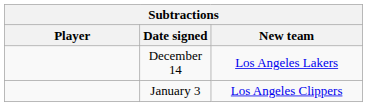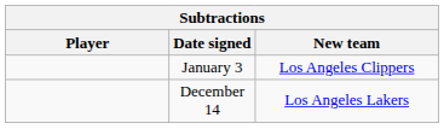 <table class="wikitable" style="text-align:center">
 <tr>
 <th colspan=3>Subtractions</th>
 </tr>
 <tr>
 <th style="width:160px">Player</th>
 <th style="width:80px">Date signed</th>
 <th style="width:180px">New team</th>
 </tr>
 <tr>
 <td></td>
+<td>January 3</td>
+<td><a href='#'>Los Angeles Clippers</a></td>
+</tr>
+<tr>
+<td></td>
 <td>December 14</td>
 <td><a href='#'>Los Angeles Lakers</a></td>
 </tr>
-<tr>
-<td></td>
-<td>January 3</td>
-<td><a href='#'>Los Angeles Clippers</a></td>
-</tr>
 </table>
